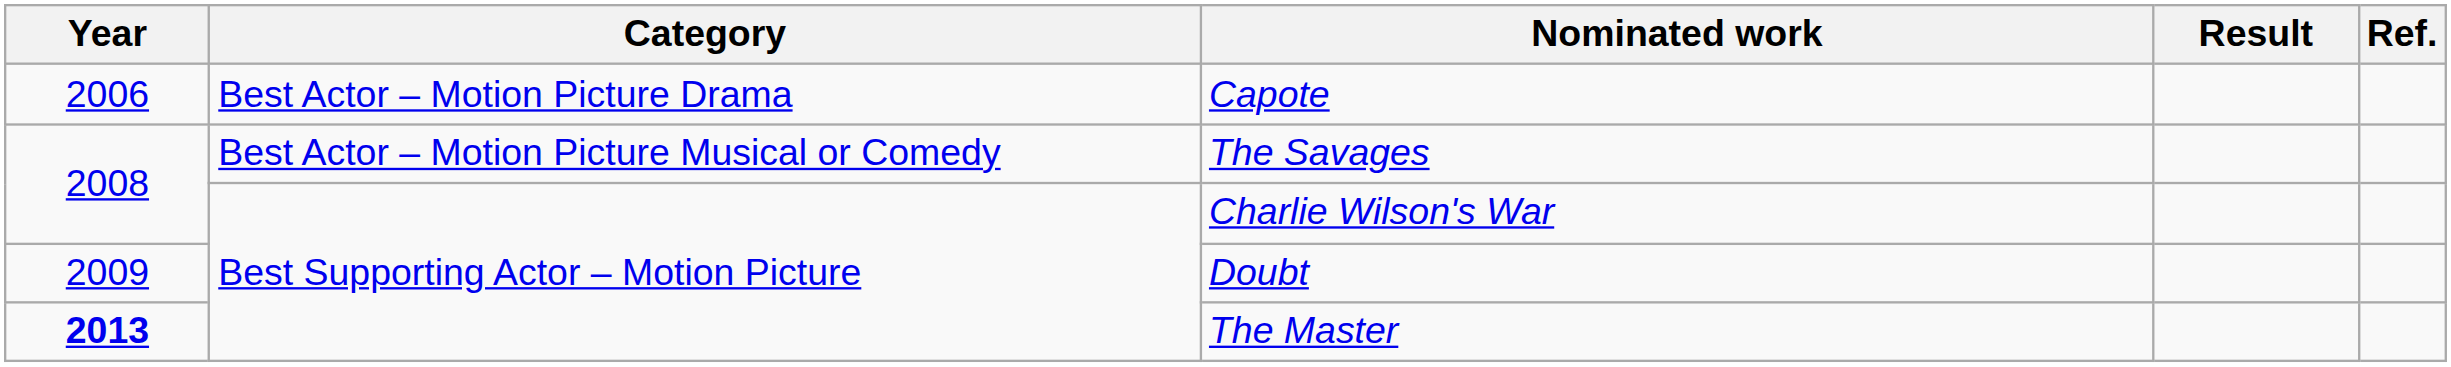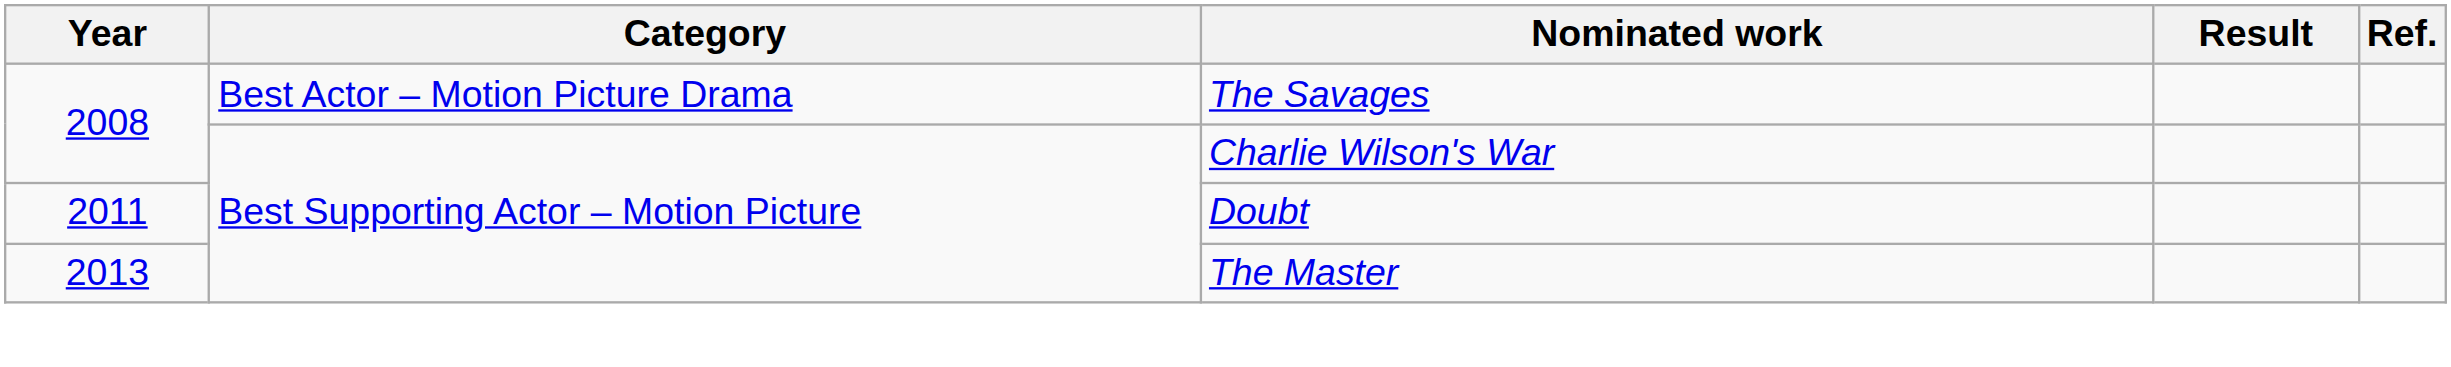 <table class=wikitable>
 <tr>
 <th scope="col" style="width:5em;">Year</th>
 <th scope="col" style="width:26em;">Category</th>
 <th scope="col" style="width:25em;">Nominated work</th>
 <th scope="col" style="width:5em;">Result</th>
 <th>Ref.</th>
 </tr>
 <tr>
-<td style="text-align:center;"><a href='#'>2006</a></td>
+<td style="text-align:center;", rowspan=2><a href='#'>2008</a></td>
 <td><a href='#'>Best Actor – Motion Picture Drama</a></td>
-<td><em><a href='#'>Capote</a></em></td>
-<td></td>
-<td style="text-align:center;"></td>
-</tr>
-<tr>
-<td style="text-align:center;", rowspan=2><a href='#'>2008</a></td>
-<td><a href='#'>Best Actor – Motion Picture Musical or Comedy</a></td>
 <td><em><a href='#'>The Savages</a></em></td>
 <td></td>
 <td style="text-align:center;"></td>
 </tr>
 <tr>
 <td rowspan=3><a href='#'>Best Supporting Actor – Motion Picture</a></td>
 <td><em><a href='#'>Charlie Wilson's War</a></em></td>
 <td></td>
 <td style="text-align:center;"></td>
 </tr>
 <tr>
-<td style="text-align:center;"><a href='#'>2009</a></td>
+<td style="text-align:center;"><a href='#'>2011</a></td>
 <td><em><a href='#'>Doubt</a></em></td>
 <td></td>
 <td style="text-align:center;"></td>
 </tr>
 <tr>
-<td style="text-align:center;"><strong><a href='#'>2013</a></strong></td>
+<td style="text-align:center;"><a href='#'>2013</a></td>
 <td><em><a href='#'>The Master</a></em></td>
 <td></td>
 <td style="text-align:center;"></td>
 </tr>
 </table>
